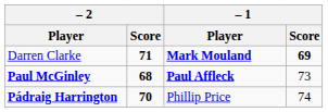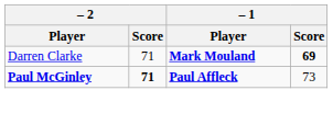 <table class=wikitable>
 <tr>
 <th colspan=2> – 2</th>
 <th colspan=2> – 1</th>
 </tr>
 <tr>
 <th width=145>Player</th>
 <th>Score</th>
 <th width=145>Player</th>
 <th>Score</th>
 </tr>
 <tr>
 <td><a href='#'>Darren Clarke</a></td>
-<td align=center><strong>71</strong></td>
+<td align=center>71</td>
 <td><strong><a href='#'>Mark Mouland</a></strong></td>
 <td align=center><strong>69</strong></td>
 </tr>
 <tr>
 <td><strong><a href='#'>Paul McGinley</a></strong></td>
-<td align=center><strong>68</strong></td>
+<td align=center><strong>71</strong></td>
 <td><strong><a href='#'>Paul Affleck</a></strong></td>
 <td align=center>73</td>
 </tr>
-<tr>
-<td><strong><a href='#'>Pádraig Harrington</a></strong></td>
-<td align=center><strong>70</strong></td>
-<td><a href='#'>Phillip Price</a></td>
-<td align=center>74</td>
-</tr>
 </table>
